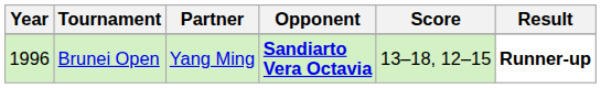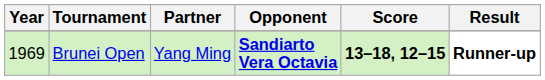 <table class="sortable wikitable" style="font-size: 90%;">
 <tr>
 <th>Year</th>
 <th>Tournament</th>
 <th>Partner</th>
 <th>Opponent</th>
 <th>Score</th>
 <th>Result</th>
 </tr>
 <tr>
 </tr>
 <tr style="background:#D4F1C5">
-<td align="center">1996</td>
+<td align="center">1969</td>
 <td align="left"><a href='#'>Brunei Open</a></td>
 <td align="left"> <a href='#'>Yang Ming</a></td>
 <td align="left"><strong> <a href='#'>Sandiarto</a> <br>  <a href='#'>Vera Octavia</a></strong></td>
-<td align="left">13–18, 12–15</td>
+<td align="left"><strong>13–18, 12–15</strong></td>
 <td style="text-align:left; background:white"> <strong>Runner-up</strong></td>
 </tr>
 </table>
